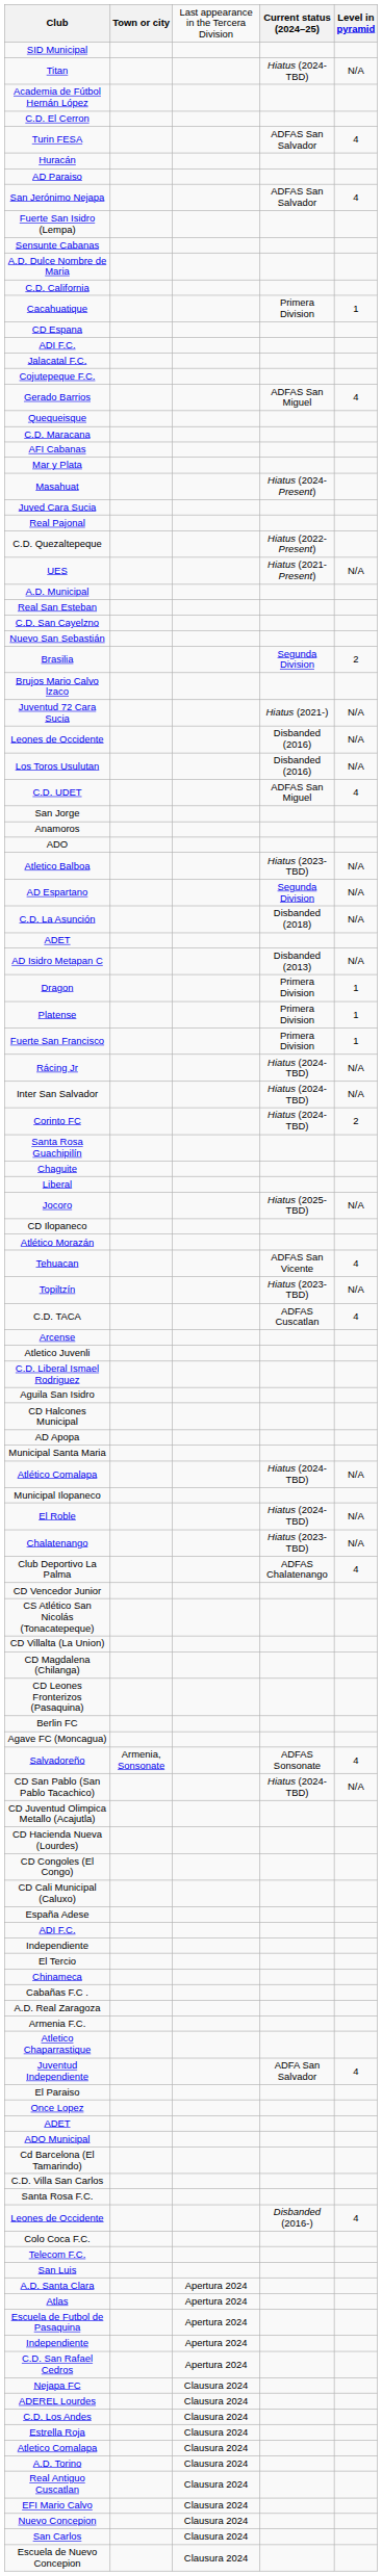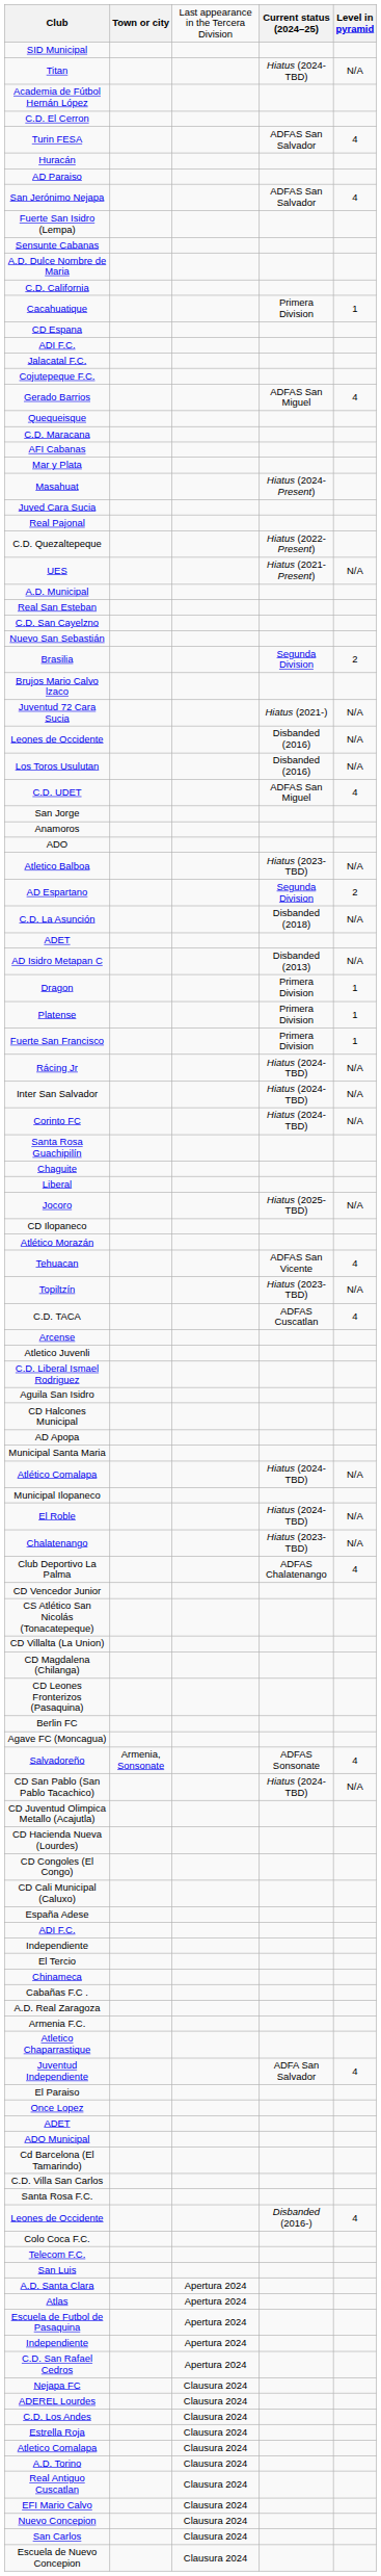 <table class="wikitable sortable" style="text-align:center; font-size:97;">
 <tr>
 <th>Club</th>
 <th>Town or city</th>
 <td>Last appearance in the Tercera Division</td>
 <th>Current status<br>(2024–25)</th>
 <th>Level in<br><a href='#'>pyramid</a></th>
 </tr>
 <tr>
 <td><a href='#'>SID Municipal</a></td>
 <td></td>
 <td></td>
 <td></td>
 <td></td>
 </tr>
 <tr>
 <td><a href='#'>Titan</a></td>
 <td></td>
 <td></td>
 <td><em>Hiatus</em> (2024-TBD)</td>
 <td>N/A</td>
 </tr>
 <tr>
 <td><a href='#'>Academia de Fútbol Hernán López</a></td>
 <td></td>
 <td></td>
 <td></td>
 <td></td>
 </tr>
 <tr>
 <td><a href='#'>C.D. El Cerron</a></td>
 <td></td>
 <td></td>
 <td></td>
 <td></td>
 </tr>
 <tr>
 <td><a href='#'>Turin FESA</a></td>
 <td></td>
 <td></td>
 <td>ADFAS San Salvador</td>
 <td>4</td>
 </tr>
 <tr>
 <td><a href='#'>Huracán</a></td>
 <td></td>
 <td></td>
 <td></td>
 <td></td>
 </tr>
 <tr>
 <td><a href='#'>AD Paraiso</a></td>
 <td></td>
 <td></td>
 <td></td>
 <td></td>
 </tr>
 <tr>
 <td><a href='#'>San Jerónimo Nejapa</a></td>
 <td></td>
 <td></td>
 <td>ADFAS San Salvador</td>
 <td>4</td>
 </tr>
 <tr>
 <td><a href='#'>Fuerte San Isidro</a> (Lempa)</td>
 <td></td>
 <td></td>
 <td></td>
 <td></td>
 </tr>
 <tr>
 <td><a href='#'>Sensunte Cabanas</a></td>
 <td></td>
 <td></td>
 <td></td>
 <td></td>
 </tr>
 <tr>
 <td><a href='#'>A.D. Dulce Nombre de Maria</a></td>
 <td></td>
 <td></td>
 <td></td>
 <td></td>
 </tr>
 <tr>
 <td><a href='#'>C.D. California</a></td>
 <td></td>
 <td></td>
 <td></td>
 <td></td>
 </tr>
 <tr>
 <td><a href='#'>Cacahuatique</a></td>
 <td></td>
 <td></td>
 <td>Primera Division</td>
 <td>1</td>
 </tr>
 <tr>
 <td><a href='#'>CD Espana</a></td>
 <td></td>
 <td></td>
 <td></td>
 <td></td>
 </tr>
 <tr>
 <td><a href='#'>ADI F.C.</a></td>
 <td></td>
 <td></td>
 <td></td>
 <td></td>
 </tr>
 <tr>
 <td><a href='#'>Jalacatal F.C.</a></td>
 <td></td>
 <td></td>
 <td></td>
 <td></td>
 </tr>
 <tr>
 <td><a href='#'>Cojutepeque F.C.</a></td>
 <td></td>
 <td></td>
 <td></td>
 <td></td>
 </tr>
 <tr>
 <td><a href='#'>Gerado Barrios</a></td>
 <td></td>
 <td></td>
 <td>ADFAS San Miguel</td>
 <td>4</td>
 </tr>
 <tr>
 <td><a href='#'>Quequeisque</a></td>
 <td></td>
 <td></td>
 <td></td>
 <td></td>
 </tr>
 <tr>
 <td><a href='#'>C.D. Maracana</a></td>
 <td></td>
 <td></td>
 <td></td>
 <td></td>
 </tr>
 <tr>
 <td><a href='#'>AFI Cabanas</a></td>
 <td></td>
 <td></td>
 <td></td>
 <td></td>
 </tr>
 <tr>
 <td><a href='#'>Mar y Plata</a></td>
 <td></td>
 <td></td>
 <td></td>
 <td></td>
 </tr>
 <tr>
 <td><a href='#'>Masahuat</a></td>
 <td></td>
 <td></td>
 <td><em>Hiatus</em> (2024-<em>Present</em>)</td>
 <td></td>
 </tr>
 <tr>
 <td><a href='#'>Juved Cara Sucia</a></td>
 <td></td>
 <td></td>
 <td></td>
 <td></td>
 </tr>
 <tr>
 <td><a href='#'>Real Pajonal</a></td>
 <td></td>
 <td></td>
 <td></td>
 <td></td>
 </tr>
 <tr>
 <td>C.D. Quezaltepeque</td>
 <td></td>
 <td></td>
 <td><em>Hiatus</em> (2022-<em>Present</em>)</td>
 <td></td>
 </tr>
 <tr>
 <td><a href='#'>UES</a></td>
 <td></td>
 <td></td>
 <td><em>Hiatus</em> (2021-<em>Present</em>)</td>
 <td>N/A</td>
 </tr>
 <tr>
 <td><a href='#'>A.D. Municipal</a></td>
 <td></td>
 <td></td>
 <td></td>
 <td></td>
 </tr>
 <tr>
 <td><a href='#'>Real San Esteban</a></td>
 <td></td>
 <td></td>
 <td></td>
 <td></td>
 </tr>
 <tr>
 <td><a href='#'>C.D. San Cayelzno</a></td>
 <td></td>
 <td></td>
 <td></td>
 <td></td>
 </tr>
 <tr>
 <td><a href='#'>Nuevo San Sebastián</a></td>
 <td></td>
 <td></td>
 <td></td>
 <td></td>
 </tr>
 <tr>
 <td><a href='#'>Brasilia</a></td>
 <td></td>
 <td></td>
 <td><a href='#'>Segunda Division</a></td>
 <td>2</td>
 </tr>
 <tr>
 <td><a href='#'>Brujos Mario Calvo lzaco</a></td>
 <td></td>
 <td></td>
 <td></td>
 <td></td>
 </tr>
 <tr>
 <td><a href='#'>Juventud 72 Cara Sucia</a></td>
 <td></td>
 <td></td>
 <td><em>Hiatus</em> (2021-)</td>
 <td>N/A</td>
 </tr>
 <tr>
 <td><a href='#'>Leones de Occidente</a></td>
 <td></td>
 <td></td>
 <td>Disbanded (2016)</td>
 <td>N/A</td>
 </tr>
 <tr>
 <td><a href='#'>Los Toros Usulutan</a></td>
 <td></td>
 <td></td>
 <td>Disbanded (2016)</td>
 <td>N/A</td>
 </tr>
 <tr>
 <td><a href='#'>C.D. UDET</a></td>
 <td></td>
 <td></td>
 <td>ADFAS San Miguel</td>
 <td>4</td>
 </tr>
 <tr>
 <td>San Jorge</td>
 <td></td>
 <td></td>
 <td></td>
 <td></td>
 </tr>
 <tr>
 <td>Anamoros</td>
 <td></td>
 <td></td>
 <td></td>
 <td></td>
 </tr>
 <tr>
 <td>ADO</td>
 <td></td>
 <td></td>
 <td></td>
 <td></td>
 </tr>
 <tr>
 <td><a href='#'>Atletico Balboa</a></td>
 <td></td>
 <td></td>
 <td><em>Hiatus</em> (2023-TBD)</td>
 <td>N/A</td>
 </tr>
 <tr>
 <td><a href='#'>AD Espartano</a></td>
 <td></td>
 <td></td>
 <td><a href='#'>Segunda Division</a></td>
-<td>N/A</td>
+<td>2</td>
 </tr>
 <tr>
 <td><a href='#'>C.D. La Asunción</a></td>
 <td></td>
 <td></td>
 <td>Disbanded (2018)</td>
 <td>N/A</td>
 </tr>
 <tr>
 <td><a href='#'>ADET</a></td>
 <td></td>
 <td></td>
 <td></td>
 <td></td>
 </tr>
 <tr>
 <td><a href='#'>AD Isidro Metapan C</a></td>
 <td></td>
 <td></td>
 <td>Disbanded (2013)</td>
 <td>N/A</td>
 </tr>
 <tr>
 <td><a href='#'>Dragon</a></td>
 <td></td>
 <td></td>
 <td>Primera Division</td>
 <td>1</td>
 </tr>
 <tr>
 <td><a href='#'>Platense</a></td>
 <td></td>
 <td></td>
 <td>Primera Division</td>
 <td>1</td>
 </tr>
 <tr>
 <td><a href='#'>Fuerte San Francisco</a></td>
 <td></td>
 <td></td>
 <td>Primera Division</td>
 <td>1</td>
 </tr>
 <tr>
 <td><a href='#'>Rácing Jr</a></td>
 <td></td>
 <td></td>
 <td><em>Hiatus</em> (2024-TBD)</td>
 <td>N/A</td>
 </tr>
 <tr>
 <td>Inter San Salvador</td>
 <td></td>
 <td></td>
 <td><em>Hiatus</em> (2024-TBD)</td>
 <td>N/A</td>
 </tr>
 <tr>
 <td><a href='#'>Corinto FC</a></td>
 <td></td>
 <td></td>
 <td><em>Hiatus</em> (2024-TBD)</td>
-<td>2</td>
+<td>N/A</td>
 </tr>
 <tr>
 <td><a href='#'>Santa Rosa Guachipilín</a></td>
 <td></td>
 <td></td>
 <td></td>
 <td></td>
 </tr>
 <tr>
 <td><a href='#'>Chaguite</a></td>
 <td></td>
 <td></td>
 <td></td>
 <td></td>
 </tr>
 <tr>
 <td><a href='#'>Liberal</a></td>
 <td></td>
 <td></td>
 <td></td>
 <td></td>
 </tr>
 <tr>
 <td><a href='#'>Jocoro</a></td>
 <td></td>
 <td></td>
 <td><em>Hiatus</em> (2025-TBD)</td>
 <td>N/A</td>
 </tr>
 <tr>
 <td>CD Ilopaneco</td>
 <td></td>
 <td></td>
 <td></td>
 <td></td>
 </tr>
 <tr>
 <td><a href='#'>Atlético Morazán</a></td>
 <td></td>
 <td></td>
 <td></td>
 <td></td>
 </tr>
 <tr>
 <td><a href='#'>Tehuacan</a></td>
 <td></td>
 <td></td>
 <td>ADFAS San Vicente</td>
 <td>4</td>
 </tr>
 <tr>
 <td><a href='#'>Topiltzín</a></td>
 <td></td>
 <td></td>
 <td><em>Hiatus</em> (2023-TBD)</td>
 <td>N/A</td>
 </tr>
 <tr>
 <td>C.D. TACA</td>
 <td></td>
 <td></td>
 <td>ADFAS Cuscatlan</td>
 <td>4</td>
 </tr>
 <tr>
 <td><a href='#'>Arcense</a></td>
 <td></td>
 <td></td>
 <td></td>
 <td></td>
 </tr>
 <tr>
 <td>Atletico Juvenli</td>
 <td></td>
 <td></td>
 <td></td>
 <td></td>
 </tr>
 <tr>
 <td><a href='#'>C.D. Liberal Ismael Rodriguez</a></td>
 <td></td>
 <td></td>
 <td></td>
 <td></td>
 </tr>
 <tr>
 <td>Aguila San Isidro</td>
 <td></td>
 <td></td>
 <td></td>
 <td></td>
 </tr>
 <tr>
 <td>CD Halcones Municipal</td>
 <td></td>
 <td></td>
 <td></td>
 <td></td>
 </tr>
 <tr>
 <td>AD Apopa</td>
 <td></td>
 <td></td>
 <td></td>
 <td></td>
 </tr>
 <tr>
 <td>Municipal Santa Maria</td>
 <td></td>
 <td></td>
 <td></td>
 <td></td>
 </tr>
 <tr>
 <td><a href='#'>Atlético Comalapa</a></td>
 <td></td>
 <td></td>
 <td><em>Hiatus</em> (2024-TBD)</td>
 <td>N/A</td>
 </tr>
 <tr>
 <td>Municipal Ilopaneco</td>
 <td></td>
 <td></td>
 <td></td>
 <td></td>
 </tr>
 <tr>
 <td><a href='#'>El Roble</a></td>
 <td></td>
 <td></td>
 <td><em>Hiatus</em> (2024-TBD)</td>
 <td>N/A</td>
 </tr>
 <tr>
 <td><a href='#'>Chalatenango</a></td>
 <td></td>
 <td></td>
 <td><em>Hiatus</em> (2023-TBD)</td>
 <td>N/A</td>
 </tr>
 <tr>
 <td>Club Deportivo La Palma</td>
 <td></td>
 <td></td>
 <td>ADFAS Chalatenango</td>
 <td>4</td>
 </tr>
 <tr>
 <td>CD Vencedor Junior</td>
 <td></td>
 <td></td>
 <td></td>
 <td></td>
 </tr>
 <tr>
 <td>CS Atlético San Nicolás (Tonacatepeque)</td>
 <td></td>
 <td></td>
 <td></td>
 <td></td>
 </tr>
 <tr>
 <td>CD Villalta (La Union)</td>
 <td></td>
 <td></td>
 <td></td>
 <td></td>
 </tr>
 <tr>
 <td>CD Magdalena (Chilanga)</td>
 <td></td>
 <td></td>
 <td></td>
 <td></td>
 </tr>
 <tr>
 <td>CD Leones Fronterizos (Pasaquina)</td>
 <td></td>
 <td></td>
 <td></td>
 <td></td>
 </tr>
 <tr>
 <td>Berlin FC</td>
 <td></td>
 <td></td>
 <td></td>
 <td></td>
 </tr>
 <tr>
 <td>Agave FC (Moncagua)</td>
 <td></td>
 <td></td>
 <td></td>
 <td></td>
 </tr>
 <tr>
 <td><a href='#'>Salvadoreño</a></td>
 <td>Armenia, <a href='#'>Sonsonate</a></td>
 <td></td>
 <td>ADFAS Sonsonate</td>
 <td>4</td>
 </tr>
 <tr>
 <td>CD San Pablo (San Pablo Tacachico)</td>
 <td></td>
 <td></td>
 <td><em>Hiatus</em> (2024-TBD)</td>
 <td>N/A</td>
 </tr>
 <tr>
 <td>CD Juventud Olimpica Metallo (Acajutla)</td>
 <td></td>
 <td></td>
 <td></td>
 <td></td>
 </tr>
 <tr>
 <td>CD Hacienda Nueva (Lourdes)</td>
 <td></td>
 <td></td>
 <td></td>
 <td></td>
 </tr>
 <tr>
 <td>CD Congoles (El Congo)</td>
 <td></td>
 <td></td>
 <td></td>
 <td></td>
 </tr>
 <tr>
 <td>CD Cali Municipal (Caluxo)</td>
 <td></td>
 <td></td>
 <td></td>
 <td></td>
 </tr>
 <tr>
 <td>España Adese</td>
 <td></td>
 <td></td>
 <td></td>
 <td></td>
 </tr>
 <tr>
 <td><a href='#'>ADI F.C.</a></td>
 <td></td>
 <td></td>
 <td></td>
 </tr>
 <tr>
 <td>Independiente</td>
 <td></td>
 <td></td>
 <td></td>
 <td></td>
 </tr>
 <tr>
 <td>El Tercio</td>
 <td></td>
 <td></td>
 <td></td>
 <td></td>
 </tr>
 <tr>
 <td><a href='#'>Chinameca</a></td>
 <td></td>
 <td></td>
 <td></td>
 <td></td>
 </tr>
 <tr>
 <td>Cabañas F.C .</td>
 <td></td>
 <td></td>
 <td></td>
 <td></td>
 </tr>
 <tr>
 <td>A.D. Real Zaragoza</td>
 <td></td>
 <td></td>
 <td></td>
 <td></td>
 </tr>
 <tr>
 <td>Armenia F.C.</td>
 <td></td>
 <td></td>
 <td></td>
 <td></td>
 </tr>
 <tr>
 <td><a href='#'>Atletico Chaparrastique</a></td>
 <td></td>
 <td></td>
 <td></td>
 <td></td>
 </tr>
 <tr>
 <td><a href='#'>Juventud Independiente</a></td>
 <td></td>
 <td></td>
 <td>ADFA San Salvador</td>
 <td>4</td>
 </tr>
 <tr>
 <td>El Paraiso</td>
 <td></td>
 <td></td>
 <td></td>
 <td></td>
 </tr>
 <tr>
 <td><a href='#'>Once Lopez</a></td>
 <td></td>
 <td></td>
 <td></td>
 <td></td>
 </tr>
 <tr>
 <td><a href='#'>ADET</a></td>
 <td></td>
 <td></td>
 <td></td>
 <td></td>
 </tr>
 <tr>
 <td><a href='#'>ADO Municipal</a></td>
 <td></td>
 <td></td>
 <td></td>
 <td></td>
 </tr>
 <tr>
 <td>Cd Barcelona (El Tamarindo)</td>
 <td></td>
 <td></td>
 <td></td>
 <td></td>
 </tr>
 <tr>
 <td>C.D. Villa San Carlos</td>
 <td></td>
 <td></td>
 <td></td>
 <td></td>
 </tr>
 <tr>
 <td>Santa Rosa F.C.</td>
 <td></td>
 <td></td>
 <td></td>
 <td></td>
 </tr>
 <tr>
 <td><a href='#'>Leones de Occidente</a></td>
 <td></td>
 <td></td>
 <td><em>Disbanded</em> (2016-)</td>
 <td>4</td>
 </tr>
 <tr>
 <td>Colo Coca F.C.</td>
 <td></td>
 <td></td>
 <td></td>
 <td></td>
 </tr>
 <tr>
 <td><a href='#'>Telecom F.C.</a></td>
 <td></td>
 <td></td>
 <td></td>
 <td></td>
 </tr>
 <tr>
 <td><a href='#'>San Luis</a></td>
 <td></td>
 <td></td>
 <td></td>
 <td></td>
 </tr>
 <tr>
 <td><a href='#'>A.D. Santa Clara</a> </td>
 <td></td>
 <td>Apertura 2024</td>
 <td></td>
 <td></td>
 </tr>
 <tr>
 <td><a href='#'>Atlas</a></td>
 <td></td>
 <td>Apertura 2024</td>
 <td></td>
 <td></td>
 </tr>
 <tr>
 <td><a href='#'>Escuela de Futbol de Pasaquina</a></td>
 <td></td>
 <td>Apertura 2024</td>
 <td></td>
 <td></td>
 </tr>
 <tr>
 <td><a href='#'>Independiente</a></td>
 <td></td>
 <td>Apertura 2024</td>
 <td></td>
 <td></td>
 </tr>
 <tr>
 <td><a href='#'>C.D. San Rafael Cedros</a></td>
 <td></td>
 <td>Apertura 2024</td>
 <td></td>
 <td></td>
 </tr>
 <tr>
 <td><a href='#'>Nejapa FC </a></td>
 <td></td>
 <td>Clausura 2024</td>
 <td></td>
 <td></td>
 </tr>
 <tr>
 <td><a href='#'>ADEREL Lourdes</a></td>
 <td></td>
 <td>Clausura 2024</td>
 <td></td>
 <td></td>
 </tr>
 <tr>
 <td><a href='#'>C.D. Los Andes</a></td>
 <td></td>
 <td>Clausura 2024</td>
 <td></td>
 <td></td>
 </tr>
 <tr>
 <td><a href='#'>Estrella Roja</a></td>
 <td></td>
 <td>Clausura 2024</td>
 <td></td>
 <td></td>
 </tr>
 <tr>
 <td><a href='#'>Atletico Comalapa</a></td>
 <td></td>
 <td>Clausura 2024</td>
 <td></td>
 <td></td>
 </tr>
 <tr>
 <td><a href='#'>A.D. Torino</a></td>
 <td></td>
 <td>Clausura 2024</td>
 <td></td>
 <td></td>
 </tr>
 <tr>
 <td><a href='#'>Real Antiguo Cuscatlan</a></td>
 <td></td>
 <td>Clausura 2024</td>
 <td></td>
 <td></td>
 </tr>
 <tr>
 <td><a href='#'>EFI Mario Calvo</a></td>
 <td></td>
 <td>Clausura 2024</td>
 <td></td>
 <td></td>
 </tr>
 <tr>
 <td><a href='#'>Nuevo Concepion</a></td>
 <td></td>
 <td>Clausura 2024</td>
 <td></td>
 <td></td>
 </tr>
 <tr>
 <td><a href='#'>San Carlos</a></td>
 <td></td>
 <td>Clausura 2024</td>
 <td></td>
 <td></td>
 </tr>
 <tr>
 <td>Escuela de Nuevo Concepion</td>
 <td></td>
 <td>Clausura 2024</td>
 <td></td>
 <td></td>
 </tr>
 </table>
